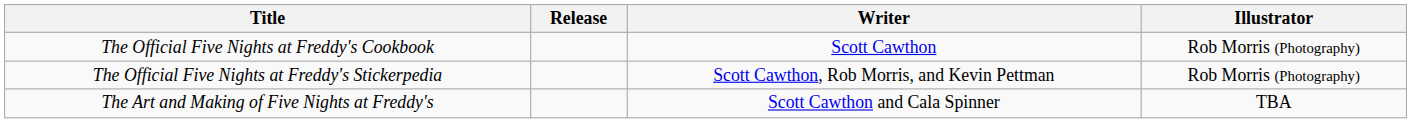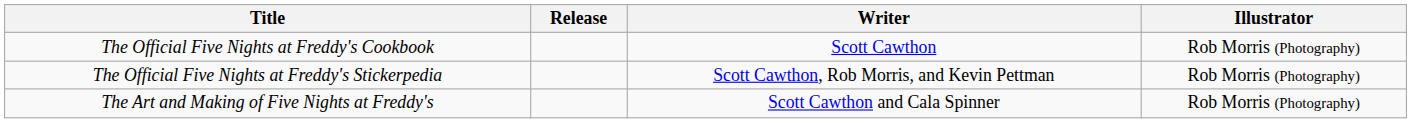 <table class="wikitable plainrowheaders sortable" style="text-align:center" border="1" width="100%">
 <tr>
 <th scope="col">Title</th>
 <th scope="col">Release</th>
 <th scope="col">Writer</th>
 <th scope="col">Illustrator</th>
 </tr>
 <tr>
 <td><em>The Official Five Nights at Freddy's Cookbook</em></td>
 <td></td>
 <td><a href='#'>Scott Cawthon</a></td>
 <td>Rob Morris <small>(Photography)</small></td>
 </tr>
 <tr>
 <td><em>The Official Five Nights at Freddy's Stickerpedia</em></td>
 <td></td>
 <td><a href='#'>Scott Cawthon</a>, Rob Morris, and Kevin Pettman</td>
 <td>Rob Morris <small>(Photography)</small></td>
 </tr>
 <tr>
 <td><em>The Art and Making of Five Nights at Freddy's</em></td>
 <td></td>
 <td><a href='#'>Scott Cawthon</a> and Cala Spinner</td>
-<td>TBA</td>
+<td>Rob Morris <small>(Photography)</small></td>
 </tr>
 </table>
